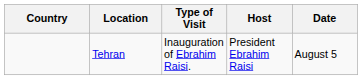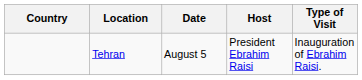 <table class="wikitable">
 <tr>
 <th style="width:120px;">Country</th>
 <th style="width:100px;">Location</th>
+<th style="width:90px;">Date</th>
+<th style="width:90px;">Host</th>
 <th style="width:90px;">Type of Visit</th>
-<th style="width:90px;">Host</th>
-<th style="width:90px;">Date</th>
 </tr>
 <tr>
 <td></td>
 <td><a href='#'>Tehran</a></td>
+<td>August 5</td>
+<td>President <a href='#'>Ebrahim Raisi</a></td>
 <td>Inauguration of <a href='#'>Ebrahim Raisi</a>.</td>
-<td>President <a href='#'>Ebrahim Raisi</a></td>
-<td>August 5</td>
 </tr>
 </table>
